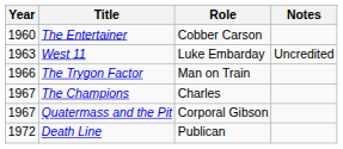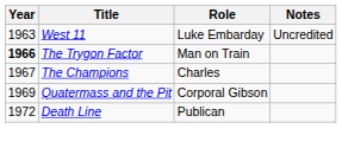 <table class="wikitable">
 <tr>
 <th>Year</th>
 <th>Title</th>
 <th>Role</th>
 <th>Notes</th>
 </tr>
 <tr>
-<td>1960</td>
-<td><em><a href='#'>The Entertainer</a></em></td>
-<td>Cobber Carson</td>
-<td></td>
-</tr>
-<tr>
 <td>1963</td>
 <td><em><a href='#'>West 11</a></em></td>
 <td>Luke Embarday</td>
 <td>Uncredited</td>
 </tr>
 <tr>
-<td>1966</td>
+<td><strong>1966</strong></td>
 <td><em><a href='#'>The Trygon Factor</a></em></td>
 <td>Man on Train</td>
 <td></td>
 </tr>
 <tr>
 <td>1967</td>
 <td><em><a href='#'>The Champions</a></em></td>
 <td>Charles</td>
 <td></td>
 </tr>
 <tr>
-<td>1967</td>
+<td>1969</td>
 <td><em><a href='#'>Quatermass and the Pit</a></em></td>
 <td>Corporal Gibson</td>
 <td></td>
 </tr>
 <tr>
 <td>1972</td>
 <td><em><a href='#'>Death Line</a></em></td>
 <td>Publican</td>
 <td></td>
 </tr>
 </table>
